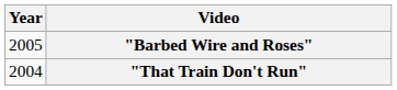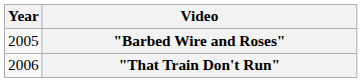 <table class="wikitable plainrowheaders">
 <tr>
 <th>Year</th>
 <th style="width:20em;">Video</th>
 </tr>
 <tr>
 <td>2005</td>
 <th scope="row">"Barbed Wire and Roses"</th>
 </tr>
 <tr>
-<td>2004</td>
+<td>2006</td>
 <th scope="row">"That Train Don't Run"</th>
 </tr>
 </table>
